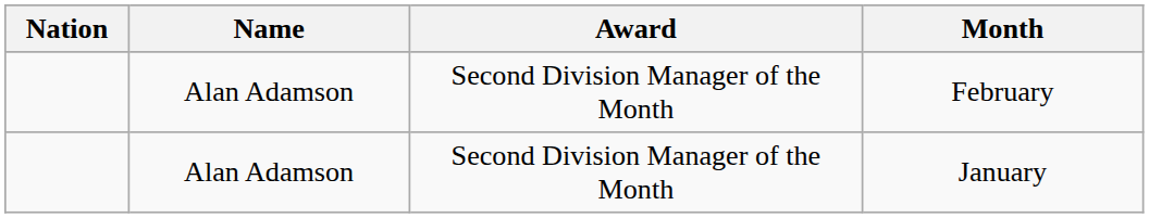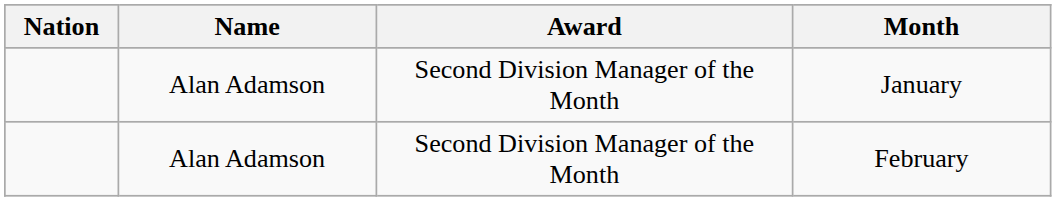 <table class="wikitable" style="font-size: 95%; text-align: center;">
 <tr>
 <th width=60>Nation</th>
 <th width=150>Name</th>
 <th width=250>Award</th>
 <th width=150>Month</th>
 </tr>
 <tr>
 <td></td>
 <td>Alan Adamson</td>
 <td>Second Division Manager of the Month</td>
-<td>February</td>
+<td>January</td>
 </tr>
 <tr>
 <td></td>
 <td>Alan Adamson</td>
 <td>Second Division Manager of the Month</td>
-<td>January</td>
+<td>February</td>
 </tr>
 </table>
